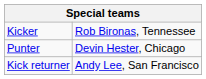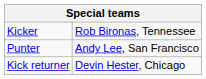 <table class="wikitable" style="font-size:90%;">
 <tr>
 <th colspan="6">Special teams</th>
 </tr>
 <tr>
 <td><a href='#'>Kicker</a></td>
 <td><a href='#'>Rob Bironas</a>, Tennessee</td>
 </tr>
 <tr>
 <td><a href='#'>Punter</a></td>
-<td><a href='#'>Devin Hester</a>, Chicago</td>
+<td><a href='#'>Andy Lee</a>, San Francisco</td>
 </tr>
 <tr>
 <td><a href='#'>Kick returner</a></td>
-<td><a href='#'>Andy Lee</a>, San Francisco</td>
+<td><a href='#'>Devin Hester</a>, Chicago</td>
 </tr>
 </table>
